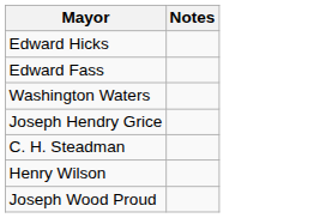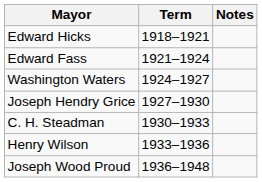 <table class="wikitable">
 <tr>
 <th>Mayor</th>
+<th>Term</th>
 <th>Notes</th>
 </tr>
 <tr>
 <td>Edward Hicks</td>
+<td>1918–1921</td>
 <td></td>
 </tr>
 <tr>
 <td>Edward Fass</td>
+<td>1921–1924</td>
 <td></td>
 </tr>
 <tr>
 <td>Washington Waters</td>
+<td>1924–1927</td>
 <td></td>
 </tr>
 <tr>
 <td>Joseph Hendry Grice</td>
+<td>1927–1930</td>
 <td></td>
 </tr>
 <tr>
 <td>C. H. Steadman</td>
+<td>1930–1933</td>
 <td></td>
 </tr>
 <tr>
 <td>Henry Wilson</td>
+<td>1933–1936</td>
 <td></td>
 </tr>
 <tr>
 <td>Joseph Wood Proud</td>
+<td>1936–1948</td>
 <td></td>
 </tr>
 </table>
